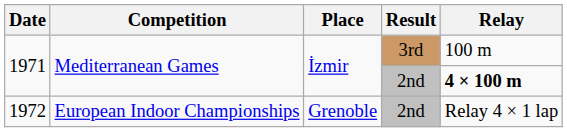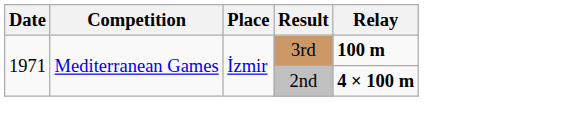 <table class="wikitable" style="border-collapse: collapse; font-size: 95%; margin-bottom: 10px;">
 <tr>
 <th>Date</th>
 <th>Competition</th>
 <th>Place</th>
 <th>Result</th>
 <th>Relay</th>
 </tr>
 <tr>
 <td rowspan="2">1971</td>
 <td rowspan="2"><a href='#'>Mediterranean Games</a></td>
 <td rowspan="2"><a href='#'>İzmir</a></td>
 <td align="center" bgcolor="cc9966">3rd</td>
-<td>100 m</td>
+<td><strong>100 m</strong></td>
 </tr>
 <tr>
 <td align="center" bgcolor="silver">2nd</td>
 <td><strong>4 × 100 m</strong></td>
 </tr>
-<tr>
-<td>1972</td>
-<td><a href='#'>European Indoor Championships</a></td>
-<td><a href='#'>Grenoble</a></td>
-<td align="center" bgcolor="silver">2nd</td>
-<td>Relay 4 × 1 lap</td>
-</tr>
 </table>
